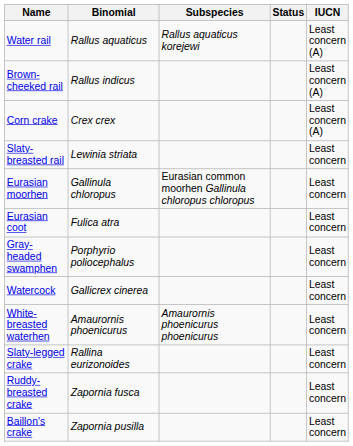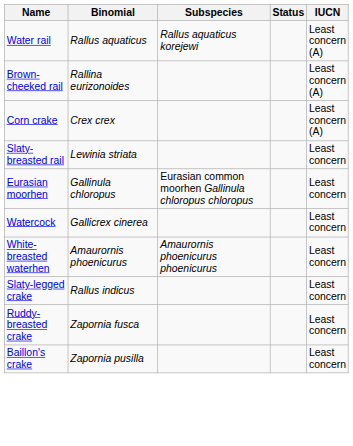 <table width=60% class="wikitable">
 <tr>
 <th width=20%>Name</th>
 <th width=30%>Binomial</th>
 <th width=40%>Subspecies</th>
 <th width=30%>Status</th>
 <th width=30%>IUCN</th>
 </tr>
 <tr>
 <td><a href='#'>Water rail</a><br></td>
 <td><em>Rallus aquaticus</em></td>
 <td><em>Rallus aquaticus korejewi</em></td>
 <td></td>
 <td>Least concern<br>(A)</td>
 </tr>
 <tr>
 <td><a href='#'>Brown-cheeked rail</a><br></td>
-<td><em>Rallus indicus</em></td>
+<td><em>Rallina eurizonoides</em></td>
 <td></td>
 <td></td>
 <td>Least concern<br>(A)</td>
 </tr>
 <tr>
 <td><a href='#'>Corn crake</a><br></td>
 <td><em>Crex crex</em></td>
 <td></td>
 <td></td>
 <td>Least concern<br>(A)</td>
 </tr>
 <tr>
 <td><a href='#'>Slaty-breasted rail</a><br></td>
 <td><em>Lewinia striata</em></td>
 <td></td>
 <td></td>
 <td>Least concern</td>
 </tr>
 <tr>
 <td><a href='#'>Eurasian moorhen</a><br></td>
 <td><em>Gallinula chloropus</em></td>
 <td>Eurasian common moorhen <em>Gallinula chloropus chloropus</em></td>
 <td></td>
 <td>Least concern</td>
 </tr>
 <tr>
-<td><a href='#'>Eurasian coot</a><br></td>
-<td><em>Fulica atra</em></td>
-<td></td>
-<td></td>
-<td>Least concern</td>
-</tr>
-<tr>
-<td><a href='#'>Gray-headed swamphen</a><br></td>
-<td><em>Porphyrio poliocephalus</em></td>
-<td></td>
-<td></td>
-<td>Least concern</td>
-</tr>
-<tr>
 <td><a href='#'>Watercock</a><br></td>
 <td><em>Gallicrex cinerea</em></td>
 <td></td>
 <td></td>
 <td>Least concern</td>
 </tr>
 <tr>
 <td><a href='#'>White-breasted waterhen</a><br></td>
 <td><em>Amaurornis phoenicurus</em></td>
 <td><em>Amaurornis phoenicurus phoenicurus</em></td>
 <td></td>
 <td>Least concern</td>
 </tr>
 <tr>
 <td><a href='#'>Slaty-legged crake</a><br></td>
-<td><em>Rallina eurizonoides</em></td>
+<td><em>Rallus indicus</em></td>
 <td></td>
 <td></td>
 <td>Least concern</td>
 </tr>
 <tr>
 <td><a href='#'>Ruddy-breasted crake</a><br></td>
 <td><em>Zapornia fusca</em></td>
 <td></td>
 <td></td>
 <td>Least concern</td>
 </tr>
 <tr>
 <td><a href='#'>Baillon's crake</a><br></td>
 <td><em>Zapornia pusilla</em></td>
 <td></td>
 <td></td>
 <td>Least concern</td>
 </tr>
 </table>
